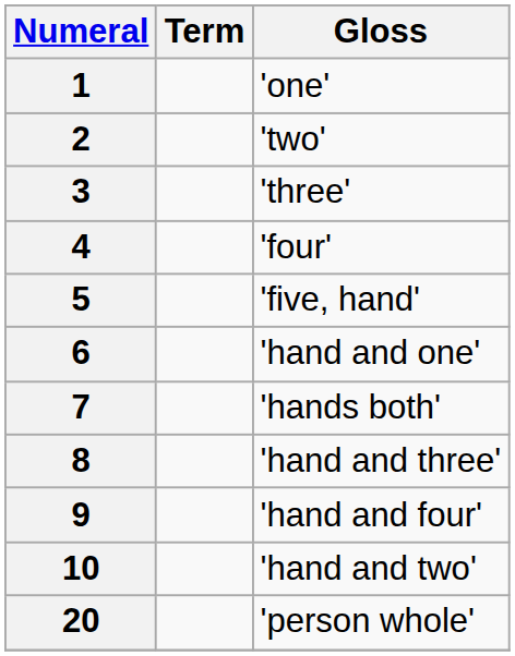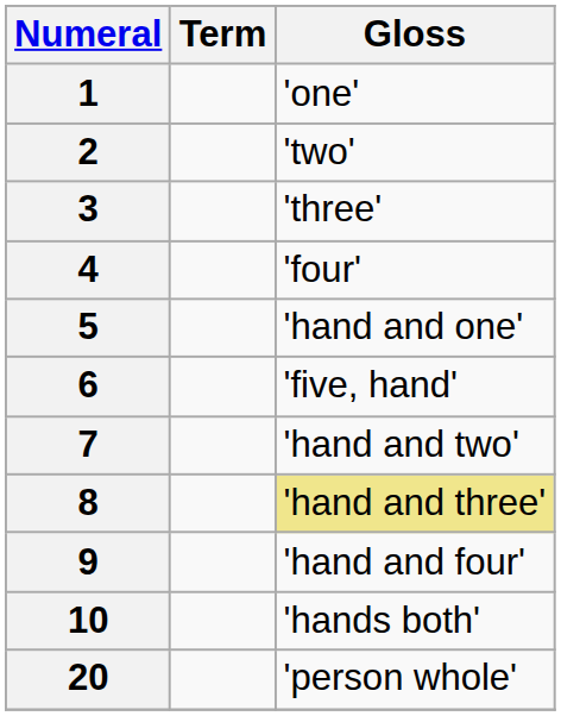 <table class="wikitable" style="text-align: left;">
 <tr>
 <th><a href='#'>Numeral</a></th>
 <th>Term</th>
 <th>Gloss</th>
 </tr>
 <tr>
 <th>1</th>
 <td></td>
 <td>'one'</td>
 </tr>
 <tr>
 <th>2</th>
 <td></td>
 <td>'two'</td>
 </tr>
 <tr>
 <th>3</th>
 <td></td>
 <td>'three'</td>
 </tr>
 <tr>
 <th>4</th>
 <td></td>
 <td>'four'</td>
 </tr>
 <tr>
 <th>5</th>
 <td></td>
-<td>'five, hand'</td>
+<td>'hand and one'</td>
 </tr>
 <tr>
 <th>6</th>
 <td></td>
-<td>'hand and one'</td>
+<td>'five, hand'</td>
 </tr>
 <tr>
 <th>7</th>
 <td></td>
-<td>'hands both'</td>
+<td>'hand and two'</td>
 </tr>
 <tr>
 <th>8</th>
 <td></td>
-<td>'hand and three'</td>
+<td style="background: khaki;">'hand and three'</td>
 </tr>
 <tr>
 <th>9</th>
 <td></td>
 <td>'hand and four'</td>
 </tr>
 <tr>
 <th>10</th>
 <td></td>
-<td>'hand and two'</td>
+<td>'hands both'</td>
 </tr>
 <tr>
 <th>20</th>
 <td></td>
 <td>'person whole'</td>
 </tr>
 <tr>
 </tr>
 </table>
